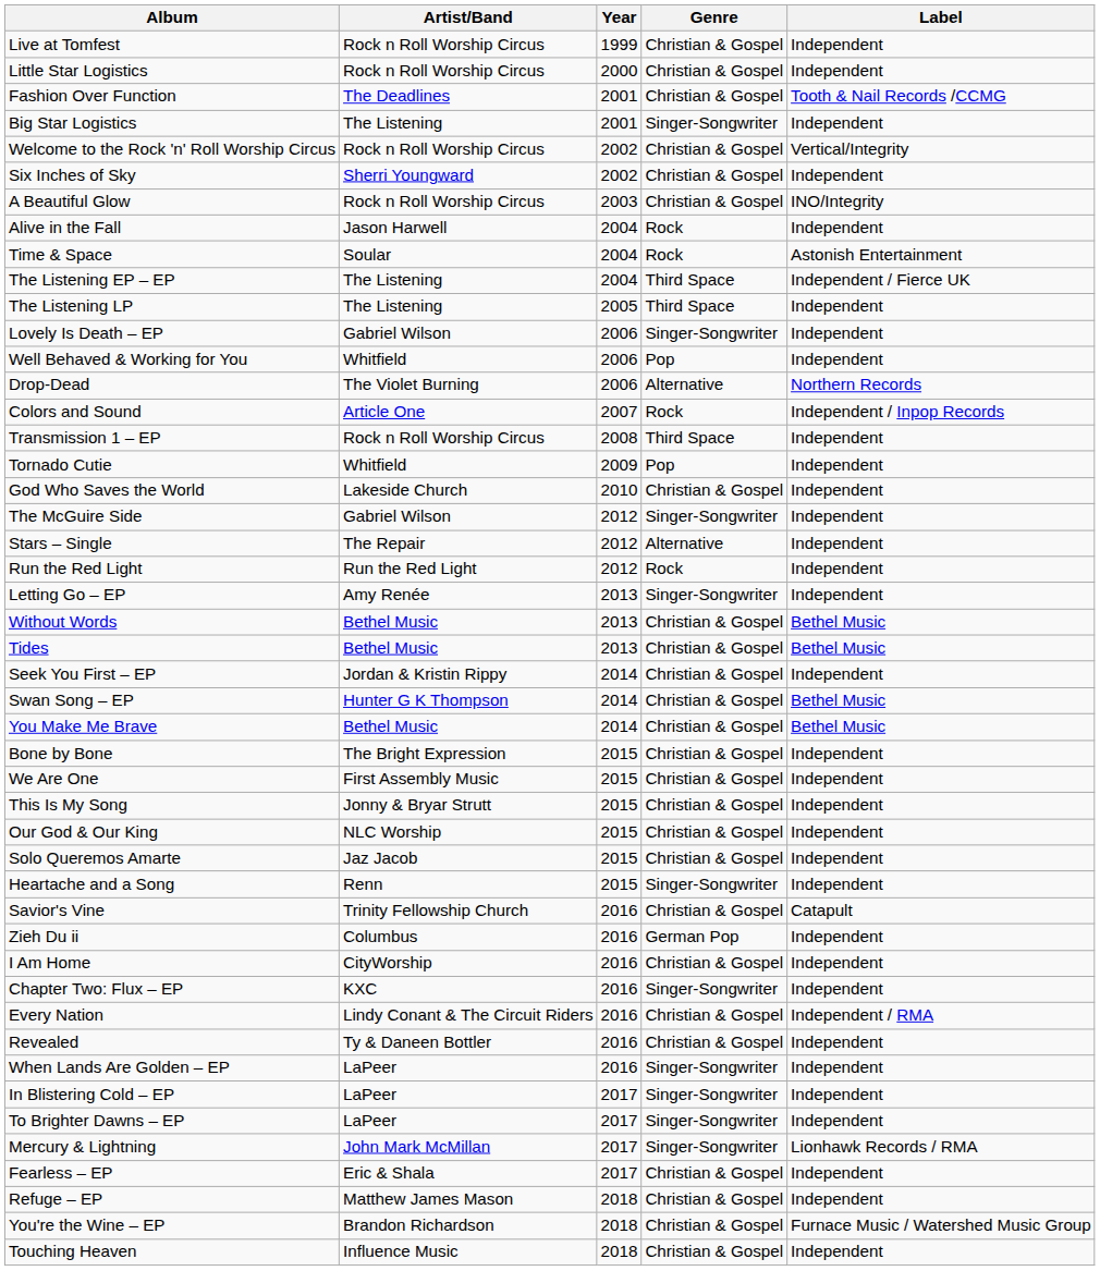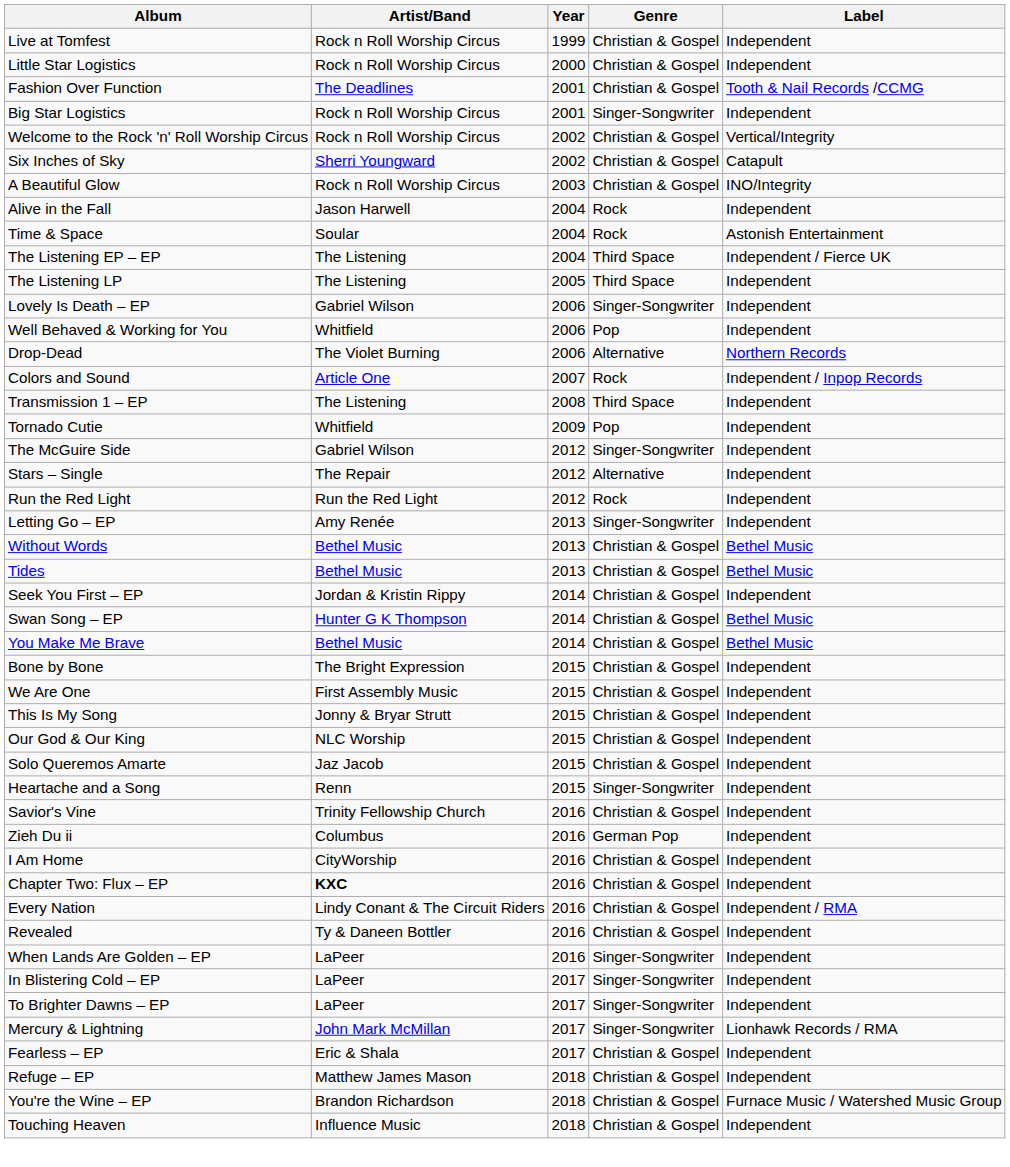 <table class="wikitable mw-collapsible">
 <tr>
 <th>Album</th>
 <th>Artist/Band</th>
 <th>Year</th>
 <th>Genre</th>
 <th>Label</th>
 </tr>
 <tr>
 <td>Live at Tomfest</td>
 <td>Rock n Roll Worship Circus</td>
 <td>1999</td>
 <td>Christian & Gospel</td>
 <td>Independent</td>
 </tr>
 <tr>
 <td>Little Star Logistics</td>
 <td>Rock n Roll Worship Circus</td>
 <td>2000</td>
 <td>Christian & Gospel</td>
 <td>Independent</td>
 </tr>
 <tr>
 <td>Fashion Over Function</td>
 <td><a href='#'>The Deadlines</a></td>
 <td>2001</td>
 <td>Christian & Gospel</td>
 <td><a href='#'>Tooth & Nail Records</a> /<a href='#'>CCMG</a></td>
 </tr>
 <tr>
 <td>Big Star Logistics</td>
-<td>The Listening</td>
+<td>Rock n Roll Worship Circus</td>
 <td>2001</td>
 <td>Singer-Songwriter</td>
 <td>Independent</td>
 </tr>
 <tr>
 <td>Welcome to the Rock 'n' Roll Worship Circus</td>
 <td>Rock n Roll Worship Circus</td>
 <td>2002</td>
 <td>Christian & Gospel</td>
 <td>Vertical/Integrity</td>
 </tr>
 <tr>
 <td>Six Inches of Sky</td>
 <td><a href='#'>Sherri Youngward</a></td>
 <td>2002</td>
 <td>Christian & Gospel</td>
-<td>Independent</td>
+<td>Catapult</td>
 </tr>
 <tr>
 <td>A Beautiful Glow</td>
 <td>Rock n Roll Worship Circus</td>
 <td>2003</td>
 <td>Christian & Gospel</td>
 <td>INO/Integrity</td>
 </tr>
 <tr>
 <td>Alive in the Fall</td>
 <td>Jason Harwell</td>
 <td>2004</td>
 <td>Rock</td>
 <td>Independent</td>
 </tr>
 <tr>
 <td>Time & Space</td>
 <td>Soular</td>
 <td>2004</td>
 <td>Rock</td>
 <td>Astonish Entertainment</td>
 </tr>
 <tr>
 <td>The Listening EP – EP</td>
 <td>The Listening</td>
 <td>2004</td>
 <td>Third Space</td>
 <td>Independent / Fierce UK</td>
 </tr>
 <tr>
 <td>The Listening LP</td>
 <td>The Listening</td>
 <td>2005</td>
 <td>Third Space</td>
 <td>Independent</td>
 </tr>
 <tr>
 <td>Lovely Is Death – EP</td>
 <td>Gabriel Wilson</td>
 <td>2006</td>
 <td>Singer-Songwriter</td>
 <td>Independent</td>
 </tr>
 <tr>
 <td>Well Behaved & Working for You</td>
 <td>Whitfield</td>
 <td>2006</td>
 <td>Pop</td>
 <td>Independent</td>
 </tr>
 <tr>
 <td>Drop-Dead</td>
 <td>The Violet Burning</td>
 <td>2006</td>
 <td>Alternative</td>
 <td><a href='#'>Northern Records</a></td>
 </tr>
 <tr>
 <td>Colors and Sound</td>
 <td><a href='#'>Article One</a></td>
 <td>2007</td>
 <td>Rock</td>
 <td>Independent / <a href='#'>Inpop Records</a></td>
 </tr>
 <tr>
 <td>Transmission 1 – EP</td>
-<td>Rock n Roll Worship Circus</td>
+<td>The Listening</td>
 <td>2008</td>
 <td>Third Space</td>
 <td>Independent</td>
 </tr>
 <tr>
 <td>Tornado Cutie</td>
 <td>Whitfield</td>
 <td>2009</td>
 <td>Pop</td>
-<td>Independent</td>
-</tr>
-<tr>
-<td>God Who Saves the World</td>
-<td>Lakeside Church</td>
-<td>2010</td>
-<td>Christian & Gospel</td>
 <td>Independent</td>
 </tr>
 <tr>
 <td>The McGuire Side</td>
 <td>Gabriel Wilson</td>
 <td>2012</td>
 <td>Singer-Songwriter</td>
 <td>Independent</td>
 </tr>
 <tr>
 <td>Stars – Single</td>
 <td>The Repair</td>
 <td>2012</td>
 <td>Alternative</td>
 <td>Independent</td>
 </tr>
 <tr>
 <td>Run the Red Light</td>
 <td>Run the Red Light</td>
 <td>2012</td>
 <td>Rock</td>
 <td>Independent</td>
 </tr>
 <tr>
 <td>Letting Go – EP</td>
 <td>Amy Renée</td>
 <td>2013</td>
 <td>Singer-Songwriter</td>
 <td>Independent</td>
 </tr>
 <tr>
 <td><a href='#'>Without Words</a></td>
 <td><a href='#'>Bethel Music</a></td>
 <td>2013</td>
 <td>Christian & Gospel</td>
 <td><a href='#'>Bethel Music</a></td>
 </tr>
 <tr>
 <td><a href='#'>Tides</a></td>
 <td><a href='#'>Bethel Music</a></td>
 <td>2013</td>
 <td>Christian & Gospel</td>
 <td><a href='#'>Bethel Music</a></td>
 </tr>
 <tr>
 <td>Seek You First – EP</td>
 <td>Jordan & Kristin Rippy</td>
 <td>2014</td>
 <td>Christian & Gospel</td>
 <td>Independent</td>
 </tr>
 <tr>
 <td>Swan Song – EP</td>
 <td><a href='#'>Hunter G K Thompson</a></td>
 <td>2014</td>
 <td>Christian & Gospel</td>
 <td><a href='#'>Bethel Music</a></td>
 </tr>
 <tr>
 <td><a href='#'>You Make Me Brave</a></td>
 <td><a href='#'>Bethel Music</a></td>
 <td>2014</td>
 <td>Christian & Gospel</td>
 <td><a href='#'>Bethel Music</a></td>
 </tr>
 <tr>
 <td>Bone by Bone</td>
 <td>The Bright Expression</td>
 <td>2015</td>
 <td>Christian & Gospel</td>
 <td>Independent</td>
 </tr>
 <tr>
 <td>We Are One</td>
 <td>First Assembly Music</td>
 <td>2015</td>
 <td>Christian & Gospel</td>
 <td>Independent</td>
 </tr>
 <tr>
 <td>This Is My Song</td>
 <td>Jonny & Bryar Strutt</td>
 <td>2015</td>
 <td>Christian & Gospel</td>
 <td>Independent</td>
 </tr>
 <tr>
 <td>Our God & Our King</td>
 <td>NLC Worship</td>
 <td>2015</td>
 <td>Christian & Gospel</td>
 <td>Independent</td>
 </tr>
 <tr>
 <td>Solo Queremos Amarte</td>
 <td>Jaz Jacob</td>
 <td>2015</td>
 <td>Christian & Gospel</td>
 <td>Independent</td>
 </tr>
 <tr>
 <td>Heartache and a Song</td>
 <td>Renn</td>
 <td>2015</td>
 <td>Singer-Songwriter</td>
 <td>Independent</td>
 </tr>
 <tr>
 <td>Savior's Vine</td>
 <td>Trinity Fellowship Church</td>
 <td>2016</td>
 <td>Christian & Gospel</td>
-<td>Catapult</td>
+<td>Independent</td>
 </tr>
 <tr>
 <td>Zieh Du ii</td>
 <td>Columbus</td>
 <td>2016</td>
 <td>German Pop</td>
 <td>Independent</td>
 </tr>
 <tr>
 <td>I Am Home</td>
 <td>CityWorship</td>
 <td>2016</td>
 <td>Christian & Gospel</td>
 <td>Independent</td>
 </tr>
 <tr>
 <td>Chapter Two: Flux – EP</td>
-<td>KXC</td>
+<td><strong>KXC</strong></td>
 <td>2016</td>
-<td>Singer-Songwriter</td>
+<td>Christian & Gospel</td>
 <td>Independent</td>
 </tr>
 <tr>
 <td>Every Nation</td>
 <td>Lindy Conant & The Circuit Riders</td>
 <td>2016</td>
 <td>Christian & Gospel</td>
 <td>Independent / <a href='#'>RMA</a></td>
 </tr>
 <tr>
 <td>Revealed</td>
 <td>Ty & Daneen Bottler</td>
 <td>2016</td>
 <td>Christian & Gospel</td>
 <td>Independent</td>
 </tr>
 <tr>
 <td>When Lands Are Golden – EP</td>
 <td>LaPeer</td>
 <td>2016</td>
 <td>Singer-Songwriter</td>
 <td>Independent</td>
 </tr>
 <tr>
 <td>In Blistering Cold – EP</td>
 <td>LaPeer</td>
 <td>2017</td>
 <td>Singer-Songwriter</td>
 <td>Independent</td>
 </tr>
 <tr>
 <td>To Brighter Dawns – EP</td>
 <td>LaPeer</td>
 <td>2017</td>
 <td>Singer-Songwriter</td>
 <td>Independent</td>
 </tr>
 <tr>
 <td>Mercury & Lightning</td>
 <td><a href='#'>John Mark McMillan</a></td>
 <td>2017</td>
 <td>Singer-Songwriter</td>
 <td>Lionhawk Records / RMA</td>
 </tr>
 <tr>
 <td>Fearless – EP</td>
 <td>Eric & Shala</td>
 <td>2017</td>
 <td>Christian & Gospel</td>
 <td>Independent</td>
 </tr>
 <tr>
 <td>Refuge – EP</td>
 <td>Matthew James Mason</td>
 <td>2018</td>
 <td>Christian & Gospel</td>
 <td>Independent</td>
 </tr>
 <tr>
 <td>You're the Wine – EP</td>
 <td>Brandon Richardson</td>
 <td>2018</td>
 <td>Christian & Gospel</td>
 <td>Furnace Music / Watershed Music Group</td>
 </tr>
 <tr>
 <td>Touching Heaven</td>
 <td>Influence Music</td>
 <td>2018</td>
 <td>Christian & Gospel</td>
 <td>Independent</td>
 </tr>
 </table>
